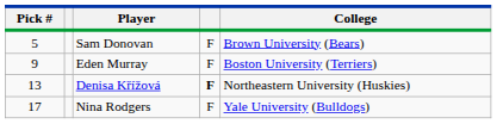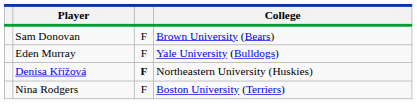 <table class="wikitable" width="65%;" style="text-align: center;">
 <tr style="border-top:#0034A7 4px solid; border-bottom:#009C34 4px solid;">
-<th>Pick #</th>
 <th></th>
 <th>Player</th>
 <th></th>
 <th>College</th>
 </tr>
 <tr>
-<td>5</td>
 <td></td>
 <td align="left">Sam Donovan</td>
 <td>F</td>
 <td align="left"><a href='#'>Brown University</a> (<a href='#'>Bears</a>)</td>
 </tr>
 <tr>
-<td>9</td>
 <td></td>
 <td align="left">Eden Murray</td>
 <td>F</td>
-<td align="left"><a href='#'>Boston University</a> (<a href='#'>Terriers</a>)</td>
+<td align="left"><a href='#'>Yale University</a> (<a href='#'>Bulldogs</a>)</td>
 </tr>
 <tr>
-<td>13</td>
 <td></td>
 <td align="left"><a href='#'>Denisa Křížová</a></td>
 <td><strong>F</strong></td>
 <td align="left">Northeastern University (Huskies)</td>
 </tr>
 <tr>
-<td>17</td>
 <td></td>
 <td align="left">Nina Rodgers</td>
 <td>F</td>
-<td align="left"><a href='#'>Yale University</a> (<a href='#'>Bulldogs</a>)</td>
+<td align="left"><a href='#'>Boston University</a> (<a href='#'>Terriers</a>)</td>
 </tr>
 </table>
